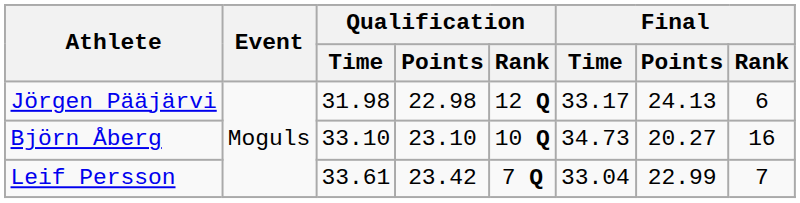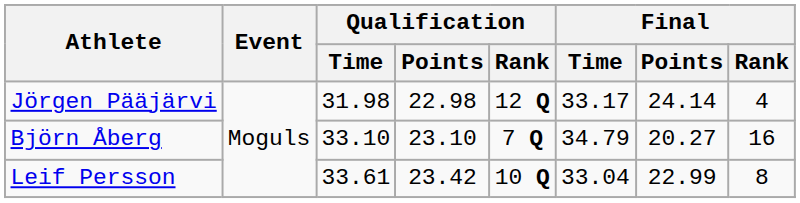 <table class="wikitable" style="font-size:90%">
 <tr>
 <th rowspan="2">Athlete</th>
 <th rowspan="2">Event</th>
 <th colspan="3">Qualification</th>
 <th colspan="3">Final</th>
 </tr>
 <tr>
 <th>Time</th>
 <th>Points</th>
 <th>Rank</th>
 <th>Time</th>
 <th>Points</th>
 <th>Rank</th>
 </tr>
 <tr>
 <td><a href='#'>Jörgen Pääjärvi</a></td>
 <td rowspan="3">Moguls</td>
 <td align="center">31.98</td>
 <td align="center">22.98</td>
 <td align="center">12 <strong>Q</strong></td>
 <td align="center">33.17</td>
-<td align="center">24.13</td>
-<td align="center">6</td>
+<td align="center">24.14</td>
+<td align="center">4</td>
 </tr>
 <tr>
 <td><a href='#'>Björn Åberg</a></td>
 <td align="center">33.10</td>
 <td align="center">23.10</td>
-<td align="center">10 <strong>Q</strong></td>
-<td align="center">34.73</td>
+<td align="center">7 <strong>Q</strong></td>
+<td align="center">34.79</td>
 <td align="center">20.27</td>
 <td align="center">16</td>
 </tr>
 <tr>
 <td><a href='#'>Leif Persson</a></td>
 <td align="center">33.61</td>
 <td align="center">23.42</td>
-<td align="center">7 <strong>Q</strong></td>
+<td align="center">10 <strong>Q</strong></td>
 <td align="center">33.04</td>
 <td align="center">22.99</td>
-<td align="center">7</td>
+<td align="center">8</td>
 </tr>
 </table>
